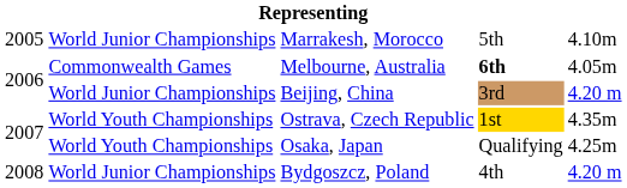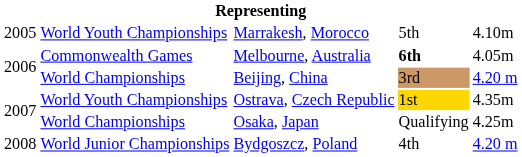 <table>
 <tr>
 <th colspan="5">Representing </th>
 </tr>
 <tr>
 <td>2005</td>
-<td><a href='#'>World Junior Championships</a></td>
+<td><a href='#'>World Youth Championships</a></td>
 <td><a href='#'>Marrakesh</a>, <a href='#'>Morocco</a></td>
 <td>5th</td>
 <td>4.10m</td>
 </tr>
 <tr>
 <td rowspan=2>2006</td>
 <td><a href='#'>Commonwealth Games</a></td>
 <td><a href='#'>Melbourne</a>, <a href='#'>Australia</a></td>
 <td><strong>6th</strong></td>
 <td>4.05m</td>
 </tr>
 <tr>
-<td><a href='#'>World Junior Championships</a></td>
+<td><a href='#'>World Championships</a></td>
 <td><a href='#'>Beijing</a>, <a href='#'>China</a></td>
 <td bgcolor="cc9966">3rd</td>
 <td><a href='#'>4.20 m</a></td>
 </tr>
 <tr>
 <td rowspan=2>2007</td>
 <td><a href='#'>World Youth Championships</a></td>
 <td><a href='#'>Ostrava</a>, <a href='#'>Czech Republic</a></td>
 <td bgcolor="gold">1st</td>
 <td>4.35m</td>
 </tr>
 <tr>
-<td><a href='#'>World Youth Championships</a></td>
+<td><a href='#'>World Championships</a></td>
 <td><a href='#'>Osaka</a>, <a href='#'>Japan</a></td>
 <td>Qualifying</td>
 <td>4.25m</td>
 </tr>
 <tr>
 <td>2008</td>
 <td><a href='#'>World Junior Championships</a></td>
 <td><a href='#'>Bydgoszcz</a>, <a href='#'>Poland</a></td>
 <td>4th</td>
 <td><a href='#'>4.20 m</a></td>
 </tr>
 </table>
